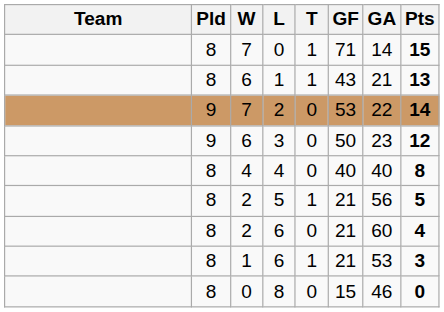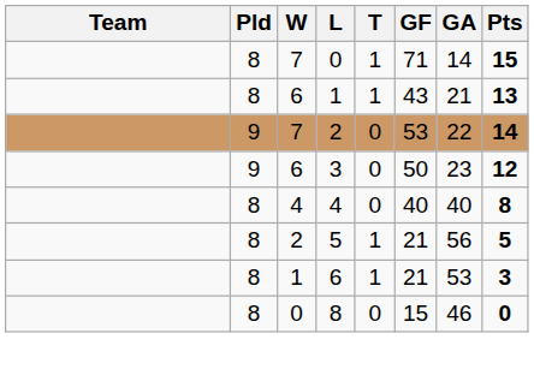 <table class="wikitable">
 <tr>
 <th bgcolor="#efefef" width="150">Team</th>
 <th bgcolor="#efefef" width="20">Pld</th>
 <th bgcolor="#efefef" width="20">W</th>
 <th bgcolor="#efefef" width="20">L</th>
 <th bgcolor="#efefef" width="20">T</th>
 <th bgcolor="#efefef" width="20">GF</th>
 <th bgcolor="#efefef" width="20">GA</th>
 <th bgcolor="#efefef" width="20">Pts</th>
 </tr>
 <tr align=center>
 <td align=left></td>
 <td>8</td>
 <td>7</td>
 <td>0</td>
 <td>1</td>
 <td>71</td>
 <td>14</td>
 <td><strong>15</strong></td>
 </tr>
 <tr align=center>
 <td align=left></td>
 <td>8</td>
 <td>6</td>
 <td>1</td>
 <td>1</td>
 <td>43</td>
 <td>21</td>
 <td><strong>13</strong></td>
 </tr>
 <tr align=center bgcolor="#cc9966">
 <td align=left> </td>
 <td>9</td>
 <td>7</td>
 <td>2</td>
 <td>0</td>
 <td>53</td>
 <td>22</td>
 <td><strong>14</strong></td>
 </tr>
 <tr align=center>
 <td align=left></td>
 <td>9</td>
 <td>6</td>
 <td>3</td>
 <td>0</td>
 <td>50</td>
 <td>23</td>
 <td><strong>12</strong></td>
 </tr>
 <tr align=center>
 <td align=left></td>
 <td>8</td>
 <td>4</td>
 <td>4</td>
 <td>0</td>
 <td>40</td>
 <td>40</td>
 <td><strong>8</strong></td>
 </tr>
 <tr align=center>
 <td align=left></td>
 <td>8</td>
 <td>2</td>
 <td>5</td>
 <td>1</td>
 <td>21</td>
 <td>56</td>
 <td><strong>5</strong></td>
 </tr>
 <tr align=center>
 <td align=left></td>
 <td>8</td>
-<td>2</td>
-<td>6</td>
-<td>0</td>
-<td>21</td>
-<td>60</td>
-<td><strong>4</strong></td>
-</tr>
-<tr align=center>
-<td align=left></td>
-<td>8</td>
 <td>1</td>
 <td>6</td>
 <td>1</td>
 <td>21</td>
 <td>53</td>
 <td><strong>3</strong></td>
 </tr>
 <tr align=center>
 <td align=left></td>
 <td>8</td>
 <td>0</td>
 <td>8</td>
 <td>0</td>
 <td>15</td>
 <td>46</td>
 <td><strong>0</strong></td>
 </tr>
 </table>
